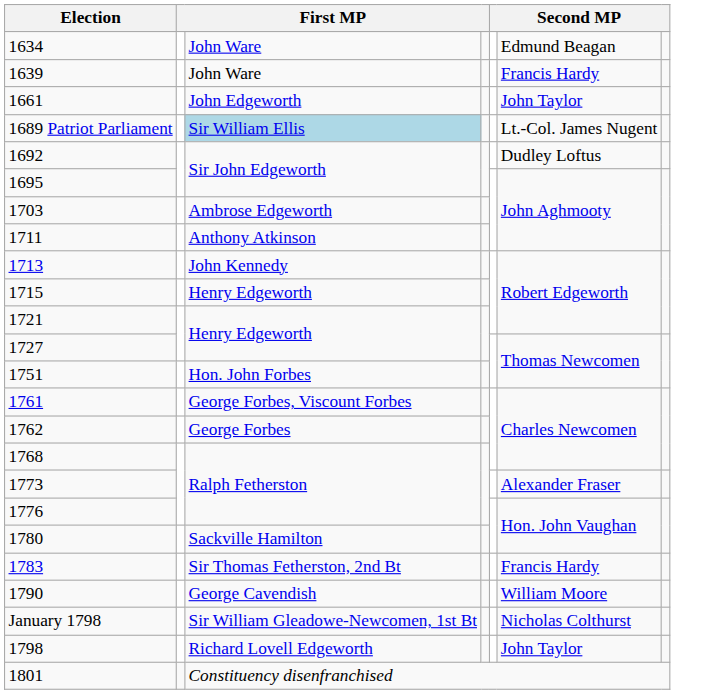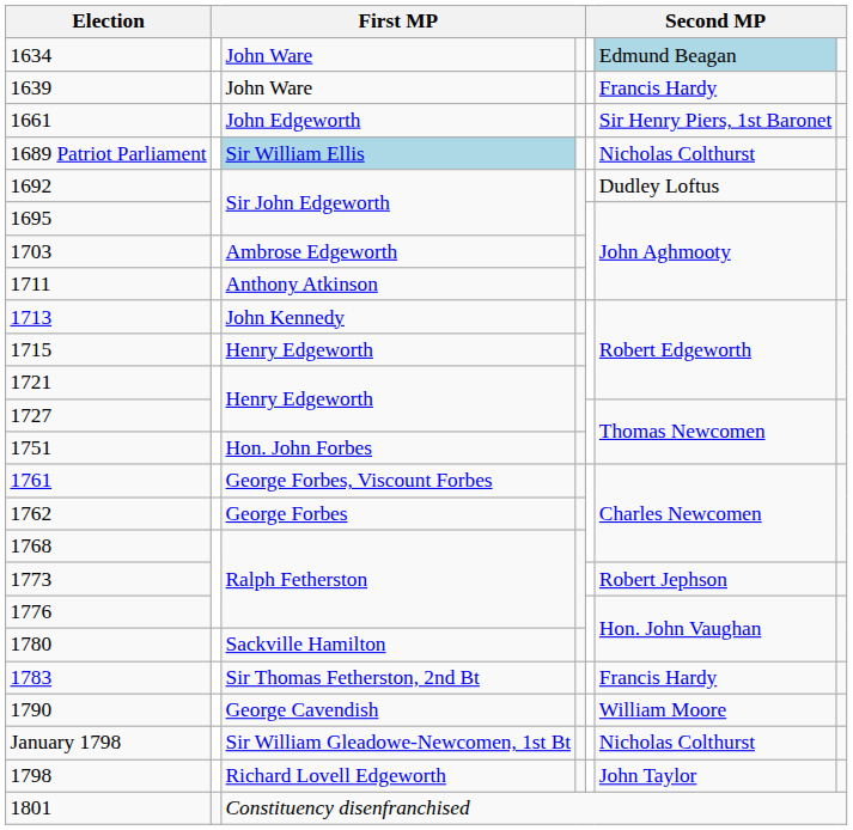 <table class="wikitable">
 <tr>
 <th>Election</th>
 <th colspan=3>First MP</th>
 <th colspan=3>Second MP</th>
 </tr>
 <tr>
 <td>1634</td>
 <td style="background-color: white"></td>
 <td><a href='#'>John Ware</a></td>
 <td></td>
 <td style="background-color: white"></td>
-<td>Edmund Beagan</td>
+<td style="background: lightblue;">Edmund Beagan</td>
 <td></td>
 </tr>
 <tr>
 <td>1639</td>
 <td style="background-color: white"></td>
 <td>John Ware</td>
 <td></td>
 <td style="background-color: white"></td>
 <td><a href='#'>Francis Hardy</a></td>
 <td></td>
 </tr>
 <tr>
 <td>1661</td>
 <td style="background-color: white"></td>
 <td><a href='#'>John Edgeworth</a></td>
 <td></td>
 <td style="background-color: white"></td>
-<td><a href='#'>John Taylor</a></td>
+<td><a href='#'>Sir Henry Piers, 1st Baronet</a></td>
 <td></td>
 </tr>
 <tr>
 <td>1689 <a href='#'>Patriot Parliament</a></td>
 <td style="background-color: white"></td>
 <td style="background: lightblue;"><a href='#'>Sir William Ellis</a></td>
 <td></td>
 <td style="background-color: white"></td>
-<td>Lt.-Col. James Nugent</td>
+<td><a href='#'>Nicholas Colthurst</a></td>
 <td></td>
 </tr>
 <tr>
 <td>1692</td>
 <td rowspan="2" style="background-color: white"></td>
 <td rowspan="2"><a href='#'>Sir John Edgeworth</a> </td>
 <td rowspan="2"></td>
 <td style="background-color: white"></td>
 <td>Dudley Loftus</td>
 <td></td>
 </tr>
 <tr>
 <td>1695</td>
 <td rowspan="3" style="background-color: white"></td>
 <td rowspan="3"><a href='#'>John Aghmooty</a></td>
 <td rowspan="3"></td>
 </tr>
 <tr>
 <td>1703</td>
 <td style="background-color: white"></td>
 <td><a href='#'>Ambrose Edgeworth</a></td>
 <td></td>
 </tr>
 <tr>
 <td>1711</td>
 <td style="background-color: white"></td>
 <td><a href='#'>Anthony Atkinson</a></td>
 <td></td>
 </tr>
 <tr>
 <td><a href='#'>1713</a></td>
 <td style="background-color: white"></td>
 <td><a href='#'>John Kennedy</a></td>
 <td></td>
 <td rowspan="3" style="background-color: white"></td>
 <td rowspan="3"><a href='#'>Robert Edgeworth</a></td>
 <td rowspan="3"></td>
 </tr>
 <tr>
 <td>1715</td>
 <td style="background-color: white"></td>
 <td><a href='#'>Henry Edgeworth</a></td>
 <td></td>
 </tr>
 <tr>
 <td>1721</td>
 <td rowspan="2" style="background-color: white"></td>
 <td rowspan="2"><a href='#'>Henry Edgeworth</a></td>
 <td rowspan="2"></td>
 </tr>
 <tr>
 <td>1727</td>
 <td rowspan="2" style="background-color: white"></td>
 <td rowspan="2"><a href='#'>Thomas Newcomen</a></td>
 <td rowspan="2"></td>
 </tr>
 <tr>
 <td>1751</td>
 <td style="background-color: white"></td>
 <td><a href='#'>Hon. John Forbes</a></td>
 <td></td>
 </tr>
 <tr>
 <td><a href='#'>1761</a></td>
 <td style="background-color: white"></td>
 <td><a href='#'>George Forbes, Viscount Forbes</a></td>
 <td></td>
 <td rowspan="3" style="background-color: white"></td>
 <td rowspan="3"><a href='#'>Charles Newcomen</a></td>
 <td rowspan="3"></td>
 </tr>
 <tr>
 <td>1762</td>
 <td style="background-color: white"></td>
 <td><a href='#'>George Forbes</a></td>
 <td></td>
 </tr>
 <tr>
 <td>1768</td>
 <td rowspan="3" style="background-color: white"></td>
 <td rowspan="3"><a href='#'>Ralph Fetherston</a></td>
 <td rowspan="3"></td>
 </tr>
 <tr>
 <td>1773</td>
 <td style="background-color: white"></td>
-<td><a href='#'>Alexander Fraser</a></td>
+<td><a href='#'>Robert Jephson</a></td>
 <td></td>
 </tr>
 <tr>
 <td>1776</td>
 <td rowspan="2" style="background-color: white"></td>
 <td rowspan="2"><a href='#'>Hon. John Vaughan</a></td>
 <td rowspan="2"></td>
 </tr>
 <tr>
 <td>1780</td>
 <td style="background-color: white"></td>
 <td><a href='#'>Sackville Hamilton</a></td>
 <td></td>
 </tr>
 <tr>
 <td><a href='#'>1783</a></td>
 <td style="background-color: white"></td>
 <td><a href='#'>Sir Thomas Fetherston, 2nd Bt</a></td>
 <td></td>
 <td style="background-color: white"></td>
 <td><a href='#'>Francis Hardy</a></td>
 <td></td>
 </tr>
 <tr>
 <td>1790</td>
 <td style="background-color: white"></td>
 <td><a href='#'>George Cavendish</a></td>
 <td></td>
 <td style="background-color: white"></td>
 <td><a href='#'>William Moore</a></td>
 <td></td>
 </tr>
 <tr>
 <td>January 1798</td>
 <td style="background-color: white"></td>
 <td><a href='#'>Sir William Gleadowe-Newcomen, 1st Bt</a></td>
 <td></td>
 <td style="background-color: white"></td>
 <td><a href='#'>Nicholas Colthurst</a></td>
 <td></td>
 </tr>
 <tr>
 <td>1798</td>
 <td style="background-color: white"></td>
 <td><a href='#'>Richard Lovell Edgeworth</a></td>
 <td></td>
 <td style="background-color: white"></td>
 <td><a href='#'>John Taylor</a></td>
 <td></td>
 </tr>
 <tr>
 <td>1801</td>
 <td></td>
 <td colspan = "5"><em>Constituency disenfranchised</em></td>
 </tr>
 </table>
